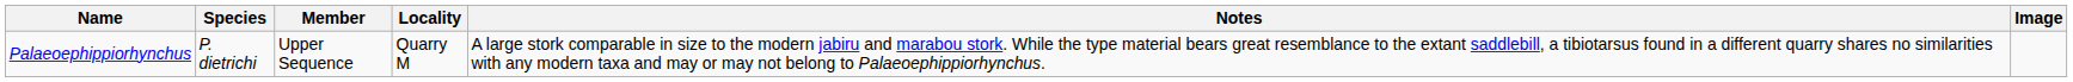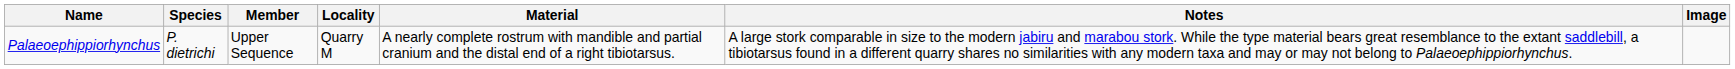 <table class="wikitable" align="center" width="100%">
 <tr>
 <th>Name</th>
 <th>Species</th>
 <th>Member</th>
 <th>Locality</th>
+<th>Material</th>
 <th>Notes</th>
 <th>Image</th>
 </tr>
 <tr>
 <td><em><a href='#'>Palaeoephippiorhynchus</a></em></td>
 <td><em>P. dietrichi</em></td>
 <td>Upper Sequence</td>
 <td>Quarry M</td>
+<td>A nearly complete rostrum with mandible and partial cranium and the distal end of a right tibiotarsus.</td>
 <td>A large stork comparable in size to the modern <a href='#'>jabiru</a> and <a href='#'>marabou stork</a>. While the type material bears great resemblance to the extant <a href='#'>saddlebill</a>, a tibiotarsus found in a different quarry shares no similarities with any modern taxa and may or may not belong to <em>Palaeoephippiorhynchus</em>.</td>
 <td></td>
 </tr>
 </table>
